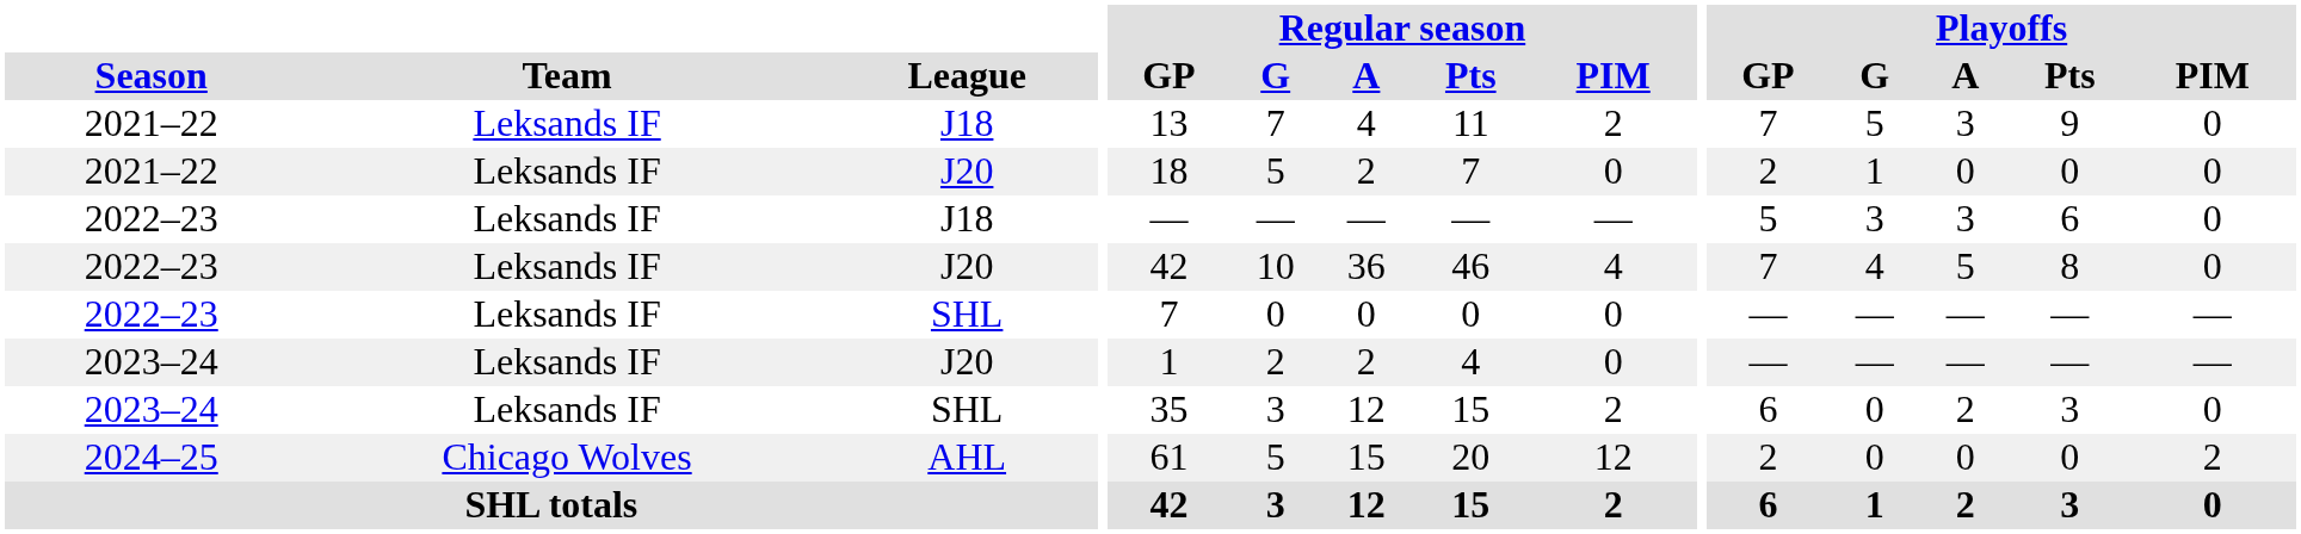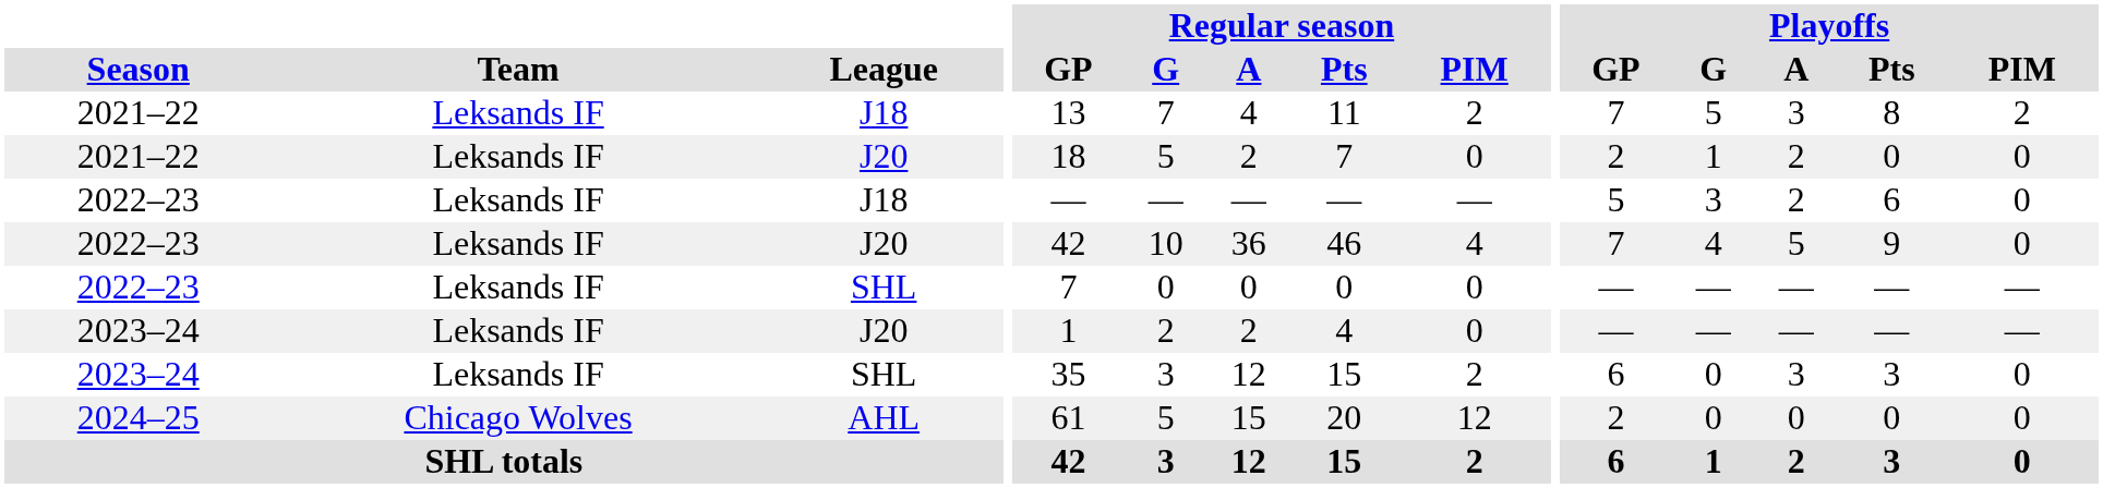 <table border="0" cellpadding="1" cellspacing="0" style="text-align:center; width:60em;">
 <tr bgcolor="#e0e0e0">
 <th colspan="3" bgcolor="#ffffff"></th>
 <th rowspan="99" bgcolor="#ffffff"></th>
 <th colspan="5"><a href='#'>Regular season</a></th>
 <th rowspan="99" bgcolor="#ffffff"></th>
 <th colspan="5"><a href='#'>Playoffs</a></th>
 </tr>
 <tr bgcolor="#e0e0e0">
 <th><a href='#'>Season</a></th>
 <th>Team</th>
 <th>League</th>
 <th>GP</th>
 <th><a href='#'>G</a></th>
 <th><a href='#'>A</a></th>
 <th><a href='#'>Pts</a></th>
 <th><a href='#'>PIM</a></th>
 <th>GP</th>
 <th>G</th>
 <th>A</th>
 <th>Pts</th>
 <th>PIM</th>
 </tr>
 <tr>
 <td>2021–22</td>
 <td><a href='#'>Leksands IF</a></td>
 <td><a href='#'>J18</a></td>
 <td>13</td>
 <td>7</td>
 <td>4</td>
 <td>11</td>
 <td>2</td>
 <td>7</td>
 <td>5</td>
 <td>3</td>
-<td>9</td>
-<td>0</td>
+<td>8</td>
+<td>2</td>
 </tr>
 <tr bgcolor="#f0f0f0">
 <td>2021–22</td>
 <td>Leksands IF</td>
 <td><a href='#'>J20</a></td>
 <td>18</td>
 <td>5</td>
 <td>2</td>
 <td>7</td>
 <td>0</td>
 <td>2</td>
 <td>1</td>
-<td>0</td>
+<td>2</td>
 <td>0</td>
 <td>0</td>
 </tr>
 <tr>
 <td>2022–23</td>
 <td>Leksands IF</td>
 <td>J18</td>
 <td>—</td>
 <td>—</td>
 <td>—</td>
 <td>—</td>
 <td>—</td>
 <td>5</td>
 <td>3</td>
-<td>3</td>
+<td>2</td>
 <td>6</td>
 <td>0</td>
 </tr>
 <tr bgcolor="#f0f0f0">
 <td>2022–23</td>
 <td>Leksands IF</td>
 <td>J20</td>
 <td>42</td>
 <td>10</td>
 <td>36</td>
 <td>46</td>
 <td>4</td>
 <td>7</td>
 <td>4</td>
 <td>5</td>
-<td>8</td>
+<td>9</td>
 <td>0</td>
 </tr>
 <tr>
 <td><a href='#'>2022–23</a></td>
 <td>Leksands IF</td>
 <td><a href='#'>SHL</a></td>
 <td>7</td>
 <td>0</td>
 <td>0</td>
 <td>0</td>
 <td>0</td>
 <td>—</td>
 <td>—</td>
 <td>—</td>
 <td>—</td>
 <td>—</td>
 </tr>
 <tr bgcolor="#f0f0f0">
 <td>2023–24</td>
 <td>Leksands IF</td>
 <td>J20</td>
 <td>1</td>
 <td>2</td>
 <td>2</td>
 <td>4</td>
 <td>0</td>
 <td>—</td>
 <td>—</td>
 <td>—</td>
 <td>—</td>
 <td>—</td>
 </tr>
 <tr>
 <td><a href='#'>2023–24</a></td>
 <td>Leksands IF</td>
 <td>SHL</td>
 <td>35</td>
 <td>3</td>
 <td>12</td>
 <td>15</td>
 <td>2</td>
 <td>6</td>
 <td>0</td>
-<td>2</td>
+<td>3</td>
 <td>3</td>
 <td>0</td>
 </tr>
 <tr bgcolor="#f0f0f0">
 <td><a href='#'>2024–25</a></td>
 <td><a href='#'>Chicago Wolves</a></td>
 <td><a href='#'>AHL</a></td>
 <td>61</td>
 <td>5</td>
 <td>15</td>
 <td>20</td>
 <td>12</td>
 <td>2</td>
 <td>0</td>
 <td>0</td>
 <td>0</td>
-<td>2</td>
+<td>0</td>
 </tr>
 <tr bgcolor="#e0e0e0">
 <th colspan="3">SHL totals</th>
 <th>42</th>
 <th>3</th>
 <th>12</th>
 <th>15</th>
 <th>2</th>
 <th>6</th>
 <th>1</th>
 <th>2</th>
 <th>3</th>
 <th>0</th>
 </tr>
 </table>
